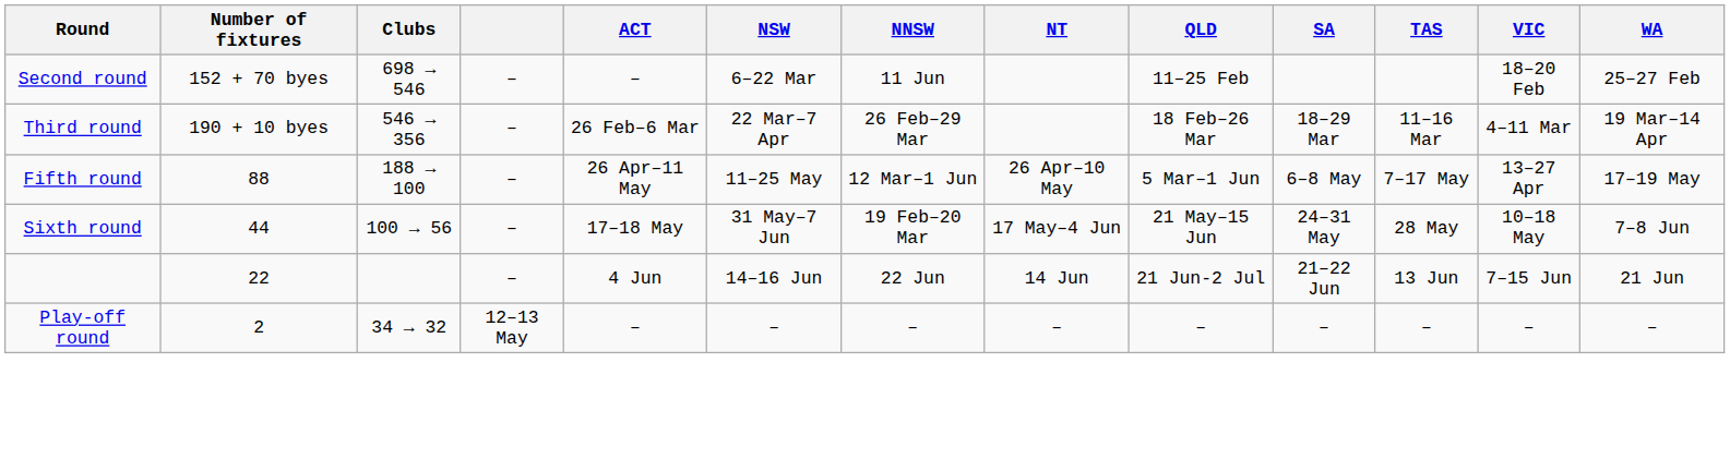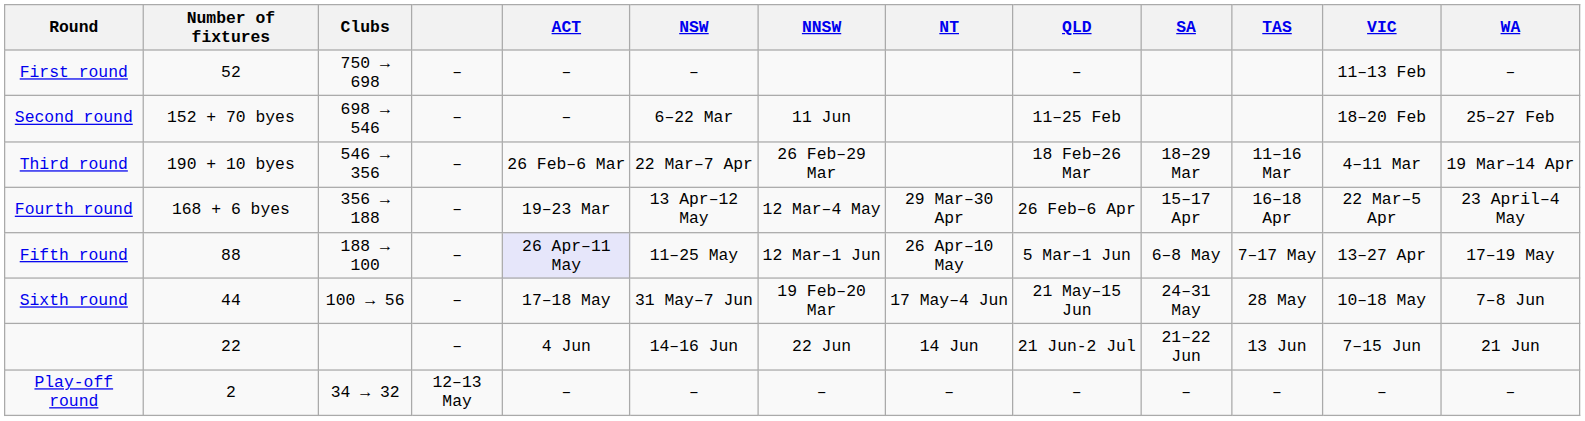 <table class="wikitable" style="text-align:center">
 <tr>
 <th>Round</th>
 <th>Number of fixtures</th>
 <th>Clubs</th>
 <th></th>
 <th><a href='#'>ACT</a></th>
 <th><a href='#'>NSW</a></th>
 <th><a href='#'>NNSW</a></th>
 <th><a href='#'>NT</a></th>
 <th><a href='#'>QLD</a></th>
 <th><a href='#'>SA</a></th>
 <th><a href='#'>TAS</a></th>
 <th><a href='#'>VIC</a></th>
 <th><a href='#'>WA</a></th>
+</tr>
+<tr>
+<td><a href='#'>First round</a></td>
+<td>52</td>
+<td>750 → 698</td>
+<td>–</td>
+<td>–</td>
+<td>–</td>
+<td></td>
+<td></td>
+<td>–</td>
+<td></td>
+<td></td>
+<td>11–13 Feb</td>
+<td>–</td>
 </tr>
 <tr>
 <td><a href='#'>Second round</a></td>
 <td>152 + 70 byes</td>
 <td>698 → 546</td>
 <td>–</td>
 <td>–</td>
 <td>6–22 Mar</td>
 <td>11 Jun</td>
 <td></td>
 <td>11–25 Feb</td>
 <td></td>
 <td></td>
 <td>18–20 Feb</td>
 <td>25–27 Feb</td>
 </tr>
 <tr>
 <td><a href='#'>Third round</a></td>
 <td>190 + 10 byes</td>
 <td>546 → 356</td>
 <td>–</td>
 <td>26 Feb–6 Mar</td>
 <td>22 Mar–7 Apr</td>
 <td>26 Feb–29 Mar</td>
 <td></td>
 <td>18 Feb–26 Mar</td>
 <td>18–29 Mar</td>
 <td>11–16 Mar</td>
 <td>4–11 Mar</td>
 <td>19 Mar–14 Apr</td>
 </tr>
 <tr>
+<td><a href='#'>Fourth round</a></td>
+<td>168 + 6 byes</td>
+<td>356 → 188</td>
+<td>–</td>
+<td>19–23 Mar</td>
+<td>13 Apr–12 May</td>
+<td>12 Mar–4 May</td>
+<td>29 Mar–30 Apr</td>
+<td>26 Feb–6 Apr</td>
+<td>15–17 Apr</td>
+<td>16–18 Apr</td>
+<td>22 Mar–5 Apr</td>
+<td>23 April–4 May</td>
+</tr>
+<tr>
 <td><a href='#'>Fifth round</a></td>
 <td>88</td>
 <td>188 → 100</td>
 <td>–</td>
-<td>26 Apr–11 May</td>
+<td style="background: lavender;">26 Apr–11 May</td>
 <td>11–25 May</td>
 <td>12 Mar–1 Jun</td>
 <td>26 Apr–10 May</td>
 <td>5 Mar–1 Jun</td>
 <td>6–8 May</td>
 <td>7–17 May</td>
 <td>13–27 Apr</td>
 <td>17–19 May</td>
 </tr>
 <tr>
 <td><a href='#'>Sixth round</a></td>
 <td>44</td>
 <td>100 → 56</td>
 <td>–</td>
 <td>17–18 May</td>
 <td>31 May–7 Jun</td>
 <td>19 Feb–20 Mar</td>
 <td>17 May–4 Jun</td>
 <td>21 May–15 Jun</td>
 <td>24–31 May</td>
 <td>28 May</td>
 <td>10–18 May</td>
 <td>7–8 Jun</td>
 </tr>
 <tr>
 <td></td>
 <td>22</td>
 <td></td>
 <td>–</td>
 <td>4 Jun</td>
 <td>14–16 Jun</td>
 <td>22 Jun</td>
 <td>14 Jun</td>
 <td>21 Jun-2 Jul</td>
 <td>21–22 Jun</td>
 <td>13 Jun</td>
 <td>7–15 Jun</td>
 <td>21 Jun</td>
 </tr>
 <tr>
 <td><a href='#'>Play-off round</a></td>
 <td>2</td>
 <td>34 → 32</td>
 <td>12–13 May</td>
 <td>–</td>
 <td>–</td>
 <td>–</td>
 <td>–</td>
 <td>–</td>
 <td>–</td>
 <td>–</td>
 <td>–</td>
 <td>–</td>
 </tr>
 </table>
